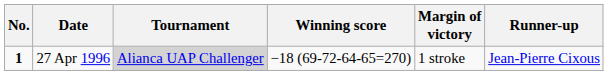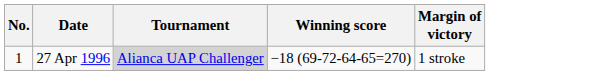 <table class="wikitable" style="font-size:95%;">
 <tr>
 <th>No.</th>
 <th>Date</th>
 <th>Tournament</th>
 <th>Winning score</th>
 <th>Margin of<br>victory</th>
-<th>Runner-up</th>
 </tr>
 <tr>
-<td align=center><strong>1</strong></td>
+<td align=center>1</td>
 <td align=right>27 Apr <a href='#'>1996</a></td>
 <td style="background: lightgrey;"><a href='#'>Alianca UAP Challenger</a></td>
 <td>−18 (69-72-64-65=270)</td>
 <td>1 stroke</td>
-<td> <a href='#'>Jean-Pierre Cixous</a></td>
 </tr>
 </table>
